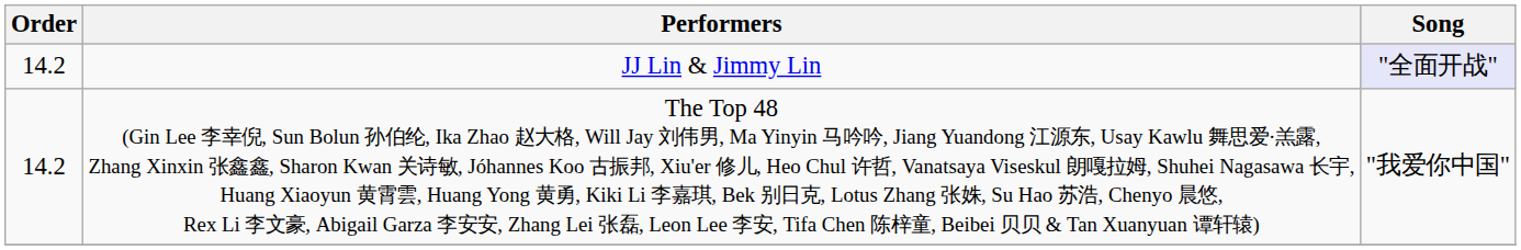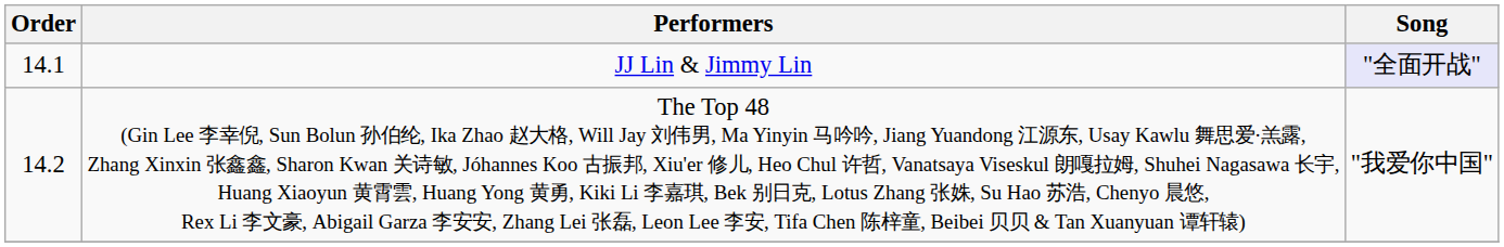 <table class="wikitable" style="text-align:center;">
 <tr>
 <th>Order</th>
 <th>Performers</th>
 <th>Song</th>
 </tr>
 <tr>
-<td>14.2</td>
+<td>14.1</td>
 <td><a href='#'>JJ Lin</a> & <a href='#'>Jimmy Lin</a></td>
 <td style="background: lavender;">"全面开战"</td>
 </tr>
 <tr>
 <td>14.2</td>
 <td>The Top 48<br><small>(Gin Lee 李幸倪, Sun Bolun 孙伯纶, Ika Zhao 赵大格, Will Jay 刘伟男, Ma Yinyin 马吟吟, Jiang Yuandong 江源东, Usay Kawlu 舞思爱·羔露,<br>Zhang Xinxin 张鑫鑫, Sharon Kwan 关诗敏, Jóhannes Koo 古振邦, Xiu'er 修儿, Heo Chul 许哲, Vanatsaya Viseskul 朗嘎拉姆, Shuhei Nagasawa 长宇,<br>Huang Xiaoyun 黄霄雲, Huang Yong 黄勇, Kiki Li 李嘉琪, Bek 别日克, Lotus Zhang 张姝, Su Hao 苏浩, Chenyo 晨悠,<br>Rex Li 李文豪, Abigail Garza 李安安, Zhang Lei 张磊, Leon Lee 李安, Tifa Chen 陈梓童, Beibei 贝贝 & Tan Xuanyuan 谭轩辕) </small></td>
 <td>"我爱你中国"</td>
 </tr>
 <tr>
 </tr>
 </table>
